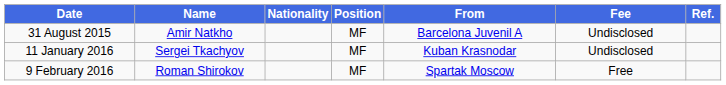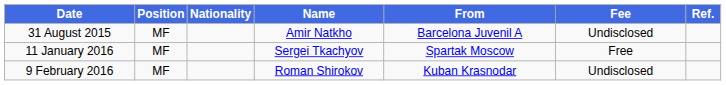 <table class="wikitable"  style="text-align:center; font-size:90%; ">
 <tr>
 <th style="background:#4169E1; color:white; width:150px;">Date</th>
+<th style="background:#4169E1; color:white; width:55px;">Position</th>
+<th style="background:#4169E1; color:white; width:505x;">Nationality</th>
 <th style="background:#4169E1; color:white; width:150px;">Name</th>
-<th style="background:#4169E1; color:white; width:505x;">Nationality</th>
-<th style="background:#4169E1; color:white; width:55px;">Position</th>
 <th style="background:#4169E1; color:white; width:200px;">From</th>
 <th style="background:#4169E1; color:white; width:150px;">Fee</th>
 <th style="background:#4169E1; color:white; width:35px;">Ref.</th>
 </tr>
 <tr>
 <td>31 August 2015</td>
+<td>MF</td>
+<td></td>
 <td><a href='#'>Amir Natkho</a></td>
-<td></td>
-<td>MF</td>
 <td><a href='#'>Barcelona Juvenil A</a></td>
 <td>Undisclosed</td>
 <td></td>
 </tr>
 <tr>
 <td>11 January 2016</td>
+<td>MF</td>
+<td></td>
 <td><a href='#'>Sergei Tkachyov</a></td>
+<td><a href='#'>Spartak Moscow</a></td>
+<td>Free</td>
 <td></td>
+</tr>
+<tr>
+<td>9 February 2016</td>
 <td>MF</td>
+<td></td>
+<td><a href='#'>Roman Shirokov</a></td>
 <td><a href='#'>Kuban Krasnodar</a></td>
 <td>Undisclosed</td>
 <td></td>
 </tr>
-<tr>
-<td>9 February 2016</td>
-<td><a href='#'>Roman Shirokov</a></td>
-<td></td>
-<td>MF</td>
-<td><a href='#'>Spartak Moscow</a></td>
-<td>Free</td>
-<td></td>
-</tr>
 </table>
